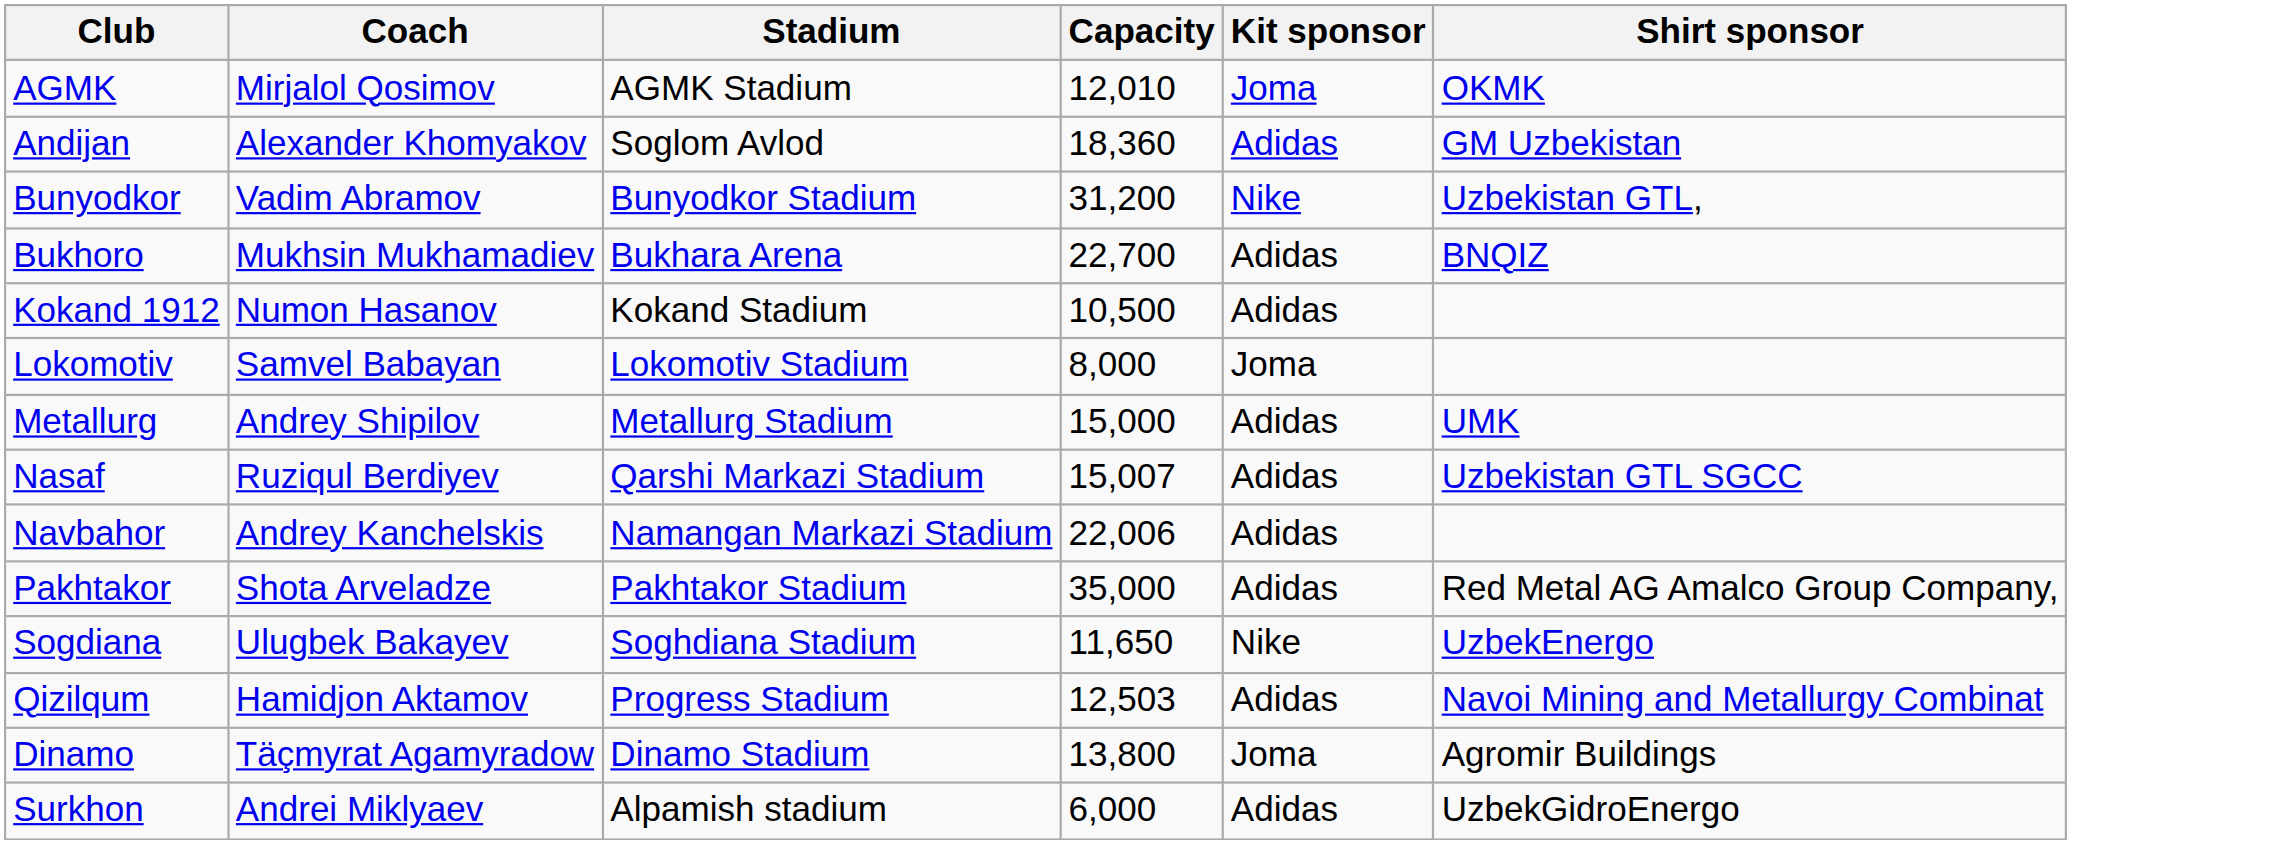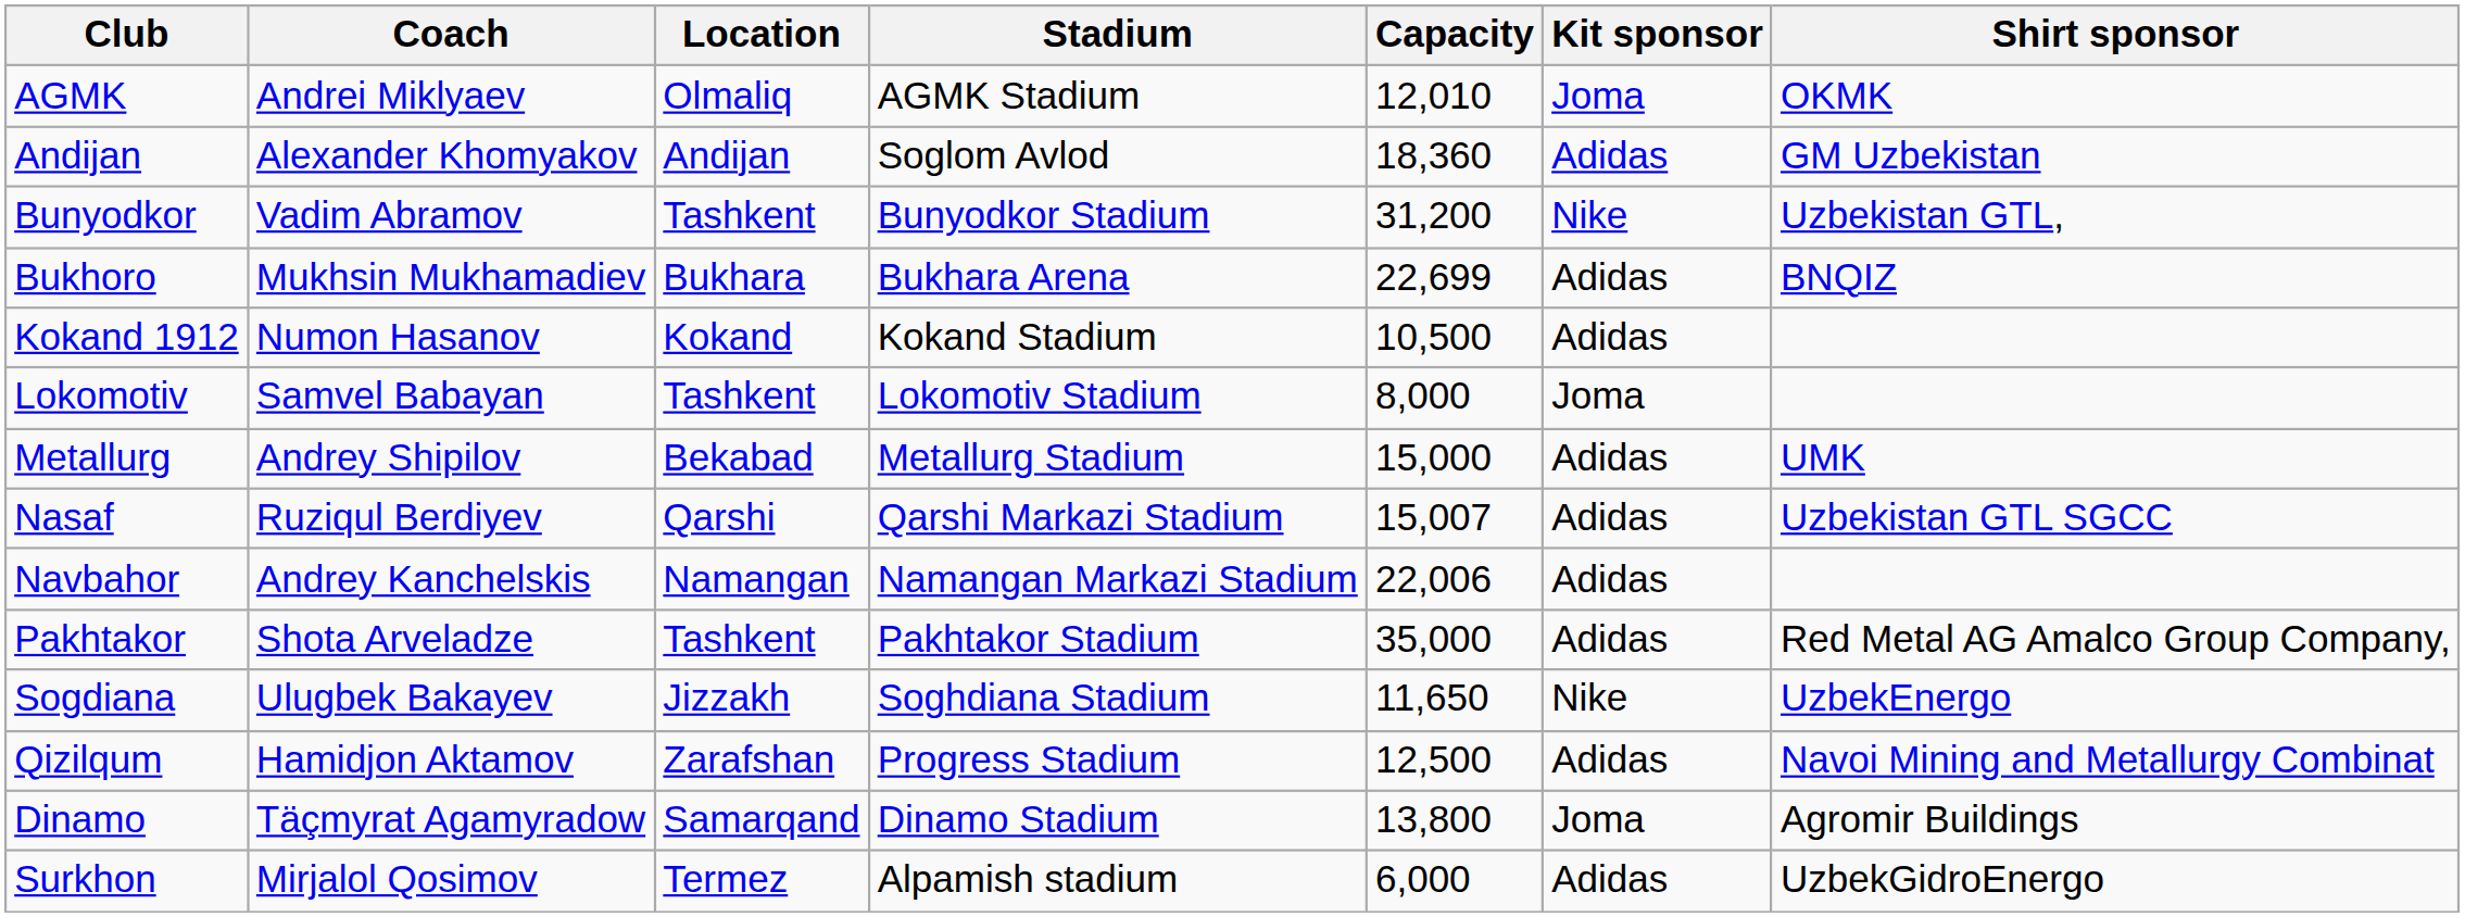 <table class="wikitable sortable" style="text-align: left;">
 <tr>
 <th>Club</th>
 <th>Coach</th>
+<th>Location</th>
 <th>Stadium</th>
 <th>Capacity</th>
 <th>Kit sponsor</th>
 <th>Shirt sponsor</th>
 </tr>
 <tr>
 <td><a href='#'>AGMK</a></td>
-<td> <a href='#'>Mirjalol Qosimov</a></td>
+<td> <a href='#'>Andrei Miklyaev</a></td>
+<td><a href='#'>Olmaliq</a></td>
 <td>AGMK Stadium</td>
 <td>12,010</td>
 <td><a href='#'>Joma</a></td>
 <td><a href='#'>OKMK</a></td>
 </tr>
 <tr>
 <td><a href='#'>Andijan</a></td>
 <td> <a href='#'>Alexander Khomyakov</a></td>
+<td><a href='#'>Andijan</a></td>
 <td>Soglom Avlod</td>
 <td>18,360</td>
 <td><a href='#'>Adidas</a></td>
 <td><a href='#'>GM Uzbekistan</a></td>
 </tr>
 <tr>
 <td><a href='#'>Bunyodkor</a></td>
 <td> <a href='#'>Vadim Abramov</a></td>
+<td><a href='#'>Tashkent</a></td>
 <td><a href='#'>Bunyodkor Stadium</a></td>
 <td>31,200</td>
 <td><a href='#'>Nike</a></td>
 <td><a href='#'>Uzbekistan GTL</a>,   </td>
 </tr>
 <tr>
 <td><a href='#'>Bukhoro</a></td>
 <td> <a href='#'>Mukhsin Mukhamadiev</a></td>
+<td><a href='#'>Bukhara</a></td>
 <td><a href='#'>Bukhara Arena</a></td>
-<td>22,700</td>
+<td>22,699</td>
 <td>Adidas</td>
 <td><a href='#'>BNQIZ</a></td>
 </tr>
 <tr>
 <td><a href='#'>Kokand 1912</a></td>
 <td> <a href='#'>Numon Hasanov</a></td>
+<td><a href='#'>Kokand</a></td>
 <td>Kokand Stadium</td>
 <td>10,500</td>
 <td>Adidas</td>
 <td></td>
 </tr>
 <tr>
 <td><a href='#'>Lokomotiv</a></td>
 <td> <a href='#'>Samvel Babayan</a></td>
+<td><a href='#'>Tashkent</a></td>
 <td><a href='#'>Lokomotiv Stadium</a></td>
 <td>8,000</td>
 <td>Joma</td>
 <td></td>
 </tr>
 <tr>
 <td><a href='#'>Metallurg</a></td>
 <td> <a href='#'>Andrey Shipilov</a></td>
+<td><a href='#'>Bekabad</a></td>
 <td><a href='#'>Metallurg Stadium</a></td>
 <td>15,000</td>
 <td>Adidas</td>
 <td><a href='#'>UMK</a></td>
 </tr>
 <tr>
 <td><a href='#'>Nasaf</a></td>
 <td> <a href='#'>Ruziqul Berdiyev</a></td>
+<td><a href='#'>Qarshi</a></td>
 <td><a href='#'>Qarshi Markazi Stadium</a></td>
 <td>15,007</td>
 <td>Adidas</td>
 <td><a href='#'>Uzbekistan GTL SGCC</a></td>
 </tr>
 <tr>
 <td><a href='#'>Navbahor</a></td>
 <td> <a href='#'>Andrey Kanchelskis</a></td>
+<td><a href='#'>Namangan</a></td>
 <td><a href='#'>Namangan Markazi Stadium</a></td>
 <td>22,006</td>
 <td>Adidas</td>
 <td></td>
 </tr>
 <tr>
 <td><a href='#'>Pakhtakor</a></td>
 <td> <a href='#'>Shota Arveladze</a></td>
+<td><a href='#'>Tashkent</a></td>
 <td><a href='#'>Pakhtakor Stadium</a></td>
 <td>35,000</td>
 <td>Adidas</td>
 <td> Red Metal AG Amalco Group Company,  </td>
 </tr>
 <tr>
 <td><a href='#'>Sogdiana</a></td>
 <td> <a href='#'>Ulugbek Bakayev</a></td>
+<td><a href='#'>Jizzakh</a></td>
 <td><a href='#'>Soghdiana Stadium</a></td>
 <td>11,650</td>
 <td>Nike</td>
 <td><a href='#'>UzbekEnergo</a></td>
 </tr>
 <tr>
 <td><a href='#'>Qizilqum</a></td>
 <td> <a href='#'>Hamidjon Aktamov</a></td>
+<td><a href='#'>Zarafshan</a></td>
 <td><a href='#'>Progress Stadium</a></td>
-<td>12,503</td>
+<td>12,500</td>
 <td>Adidas</td>
 <td><a href='#'>Navoi Mining and Metallurgy Combinat</a> </td>
 </tr>
 <tr>
 <td><a href='#'>Dinamo</a></td>
 <td> <a href='#'>Täçmyrat Agamyradow</a></td>
+<td><a href='#'>Samarqand</a></td>
 <td><a href='#'>Dinamo Stadium</a></td>
 <td>13,800</td>
 <td>Joma</td>
 <td>Agromir Buildings</td>
 </tr>
 <tr>
 <td><a href='#'>Surkhon</a></td>
-<td> <a href='#'>Andrei Miklyaev</a></td>
+<td> <a href='#'>Mirjalol Qosimov</a></td>
+<td><a href='#'>Termez</a></td>
 <td>Alpamish stadium</td>
 <td>6,000</td>
 <td>Adidas</td>
 <td>UzbekGidroEnergo</td>
 </tr>
 </table>
